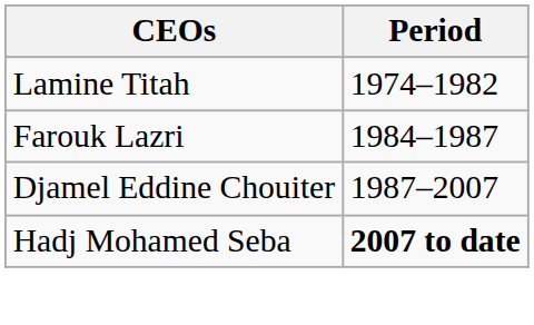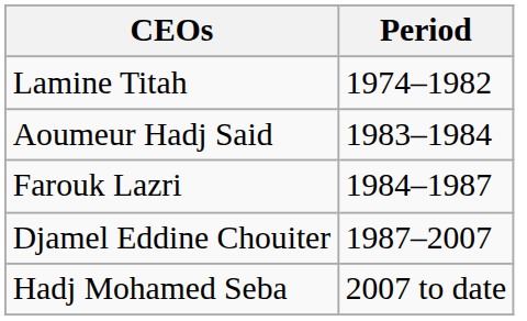 <table class="wikitable">
 <tr>
 <th>CEOs</th>
 <th>Period</th>
 </tr>
 <tr>
 <td>Lamine Titah</td>
 <td>1974–1982</td>
+</tr>
+<tr>
+<td>Aoumeur Hadj Said</td>
+<td>1983–1984</td>
 </tr>
 <tr>
 <td>Farouk Lazri</td>
 <td>1984–1987</td>
 </tr>
 <tr>
 <td>Djamel Eddine Chouiter</td>
 <td>1987–2007</td>
 </tr>
 <tr>
 <td>Hadj Mohamed Seba</td>
-<td><strong>2007 to date</strong></td>
+<td>2007 to date</td>
 </tr>
 </table>
